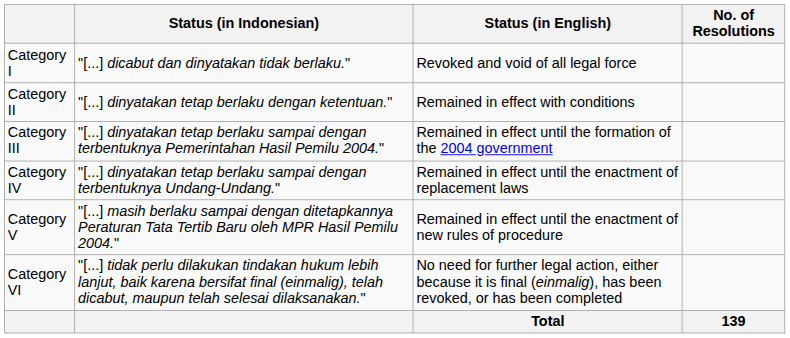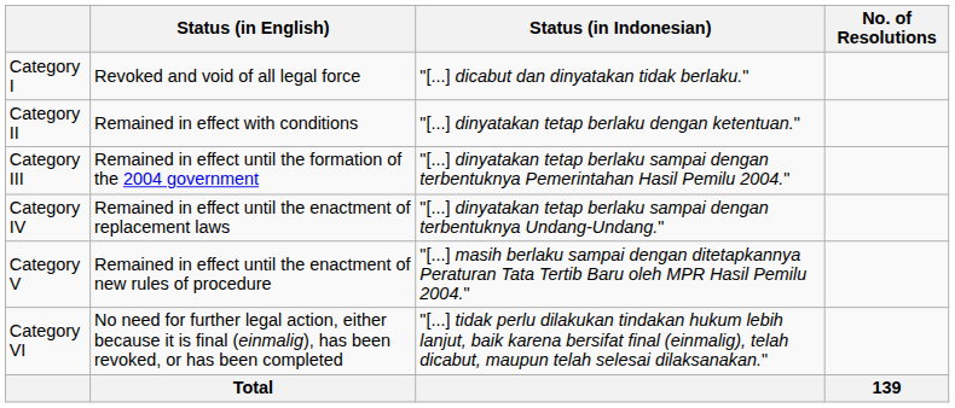 <table class="wikitable">
 <tr>
 <th></th>
+<th>Status (in English)</th>
 <th>Status (in Indonesian)</th>
-<th>Status (in English)</th>
 <th>No. of Resolutions</th>
 </tr>
 <tr>
 <td>Category I</td>
+<td>Revoked and void of all legal force</td>
 <td>"[...] <em>dicabut dan dinyatakan tidak berlaku.</em>"</td>
-<td>Revoked and void of all legal force</td>
 <td></td>
 </tr>
 <tr>
 <td>Category II</td>
+<td>Remained in effect with conditions</td>
 <td>"[...] <em>dinyatakan tetap berlaku dengan ketentuan.</em>"</td>
-<td>Remained in effect with conditions</td>
 <td></td>
 </tr>
 <tr>
 <td>Category III</td>
+<td>Remained in effect until the formation of the <a href='#'>2004 government</a></td>
 <td>"[...] <em>dinyatakan tetap berlaku sampai dengan terbentuknya Pemerintahan Hasil Pemilu 2004.</em>"</td>
-<td>Remained in effect until the formation of the <a href='#'>2004 government</a></td>
 <td></td>
 </tr>
 <tr>
 <td>Category IV</td>
+<td>Remained in effect until the enactment of replacement laws</td>
 <td>"[...] <em>dinyatakan tetap berlaku sampai dengan terbentuknya Undang-Undang.</em>"</td>
-<td>Remained in effect until the enactment of replacement laws</td>
 <td></td>
 </tr>
 <tr>
 <td>Category V</td>
+<td>Remained in effect until the enactment of new rules of procedure</td>
 <td>"[...] <em>masih berlaku sampai dengan ditetapkannya Peraturan Tata Tertib Baru oleh MPR Hasil Pemilu 2004.</em>"</td>
-<td>Remained in effect until the enactment of new rules of procedure</td>
 <td></td>
 </tr>
 <tr>
 <td>Category VI</td>
+<td>No need for further legal action, either because it is final (<em>einmalig</em>), has been revoked, or has been completed</td>
 <td>"[...] <em>tidak perlu dilakukan tindakan hukum lebih lanjut, baik karena bersifat final (einmalig), telah dicabut, maupun telah selesai dilaksanakan.</em>"</td>
-<td>No need for further legal action, either because it is final (<em>einmalig</em>), has been revoked, or has been completed</td>
 <td></td>
 </tr>
 <tr>
 <th></th>
+<th>Total</th>
 <th></th>
-<th>Total</th>
 <th>139</th>
 </tr>
 </table>
